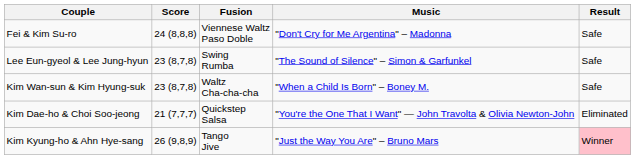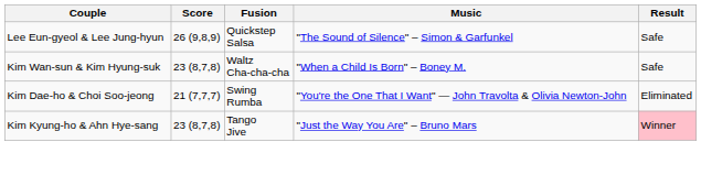 <table class="wikitable" style="width:80%;">
 <tr>
 <th>Couple</th>
 <th>Score</th>
 <th>Fusion</th>
 <th>Music</th>
 <th>Result</th>
 </tr>
 <tr>
-<td>Fei & Kim Su-ro</td>
-<td>24 (8,8,8)</td>
-<td>Viennese Waltz<br>Paso Doble</td>
-<td>"<a href='#'>Don't Cry for Me Argentina</a>" – <a href='#'>Madonna</a></td>
-<td>Safe</td>
-</tr>
-<tr>
 <td>Lee Eun-gyeol & Lee Jung-hyun</td>
-<td>23 (8,7,8)</td>
-<td>Swing<br>Rumba</td>
+<td>26 (9,8,9)</td>
+<td>Quickstep<br>Salsa</td>
 <td>"<a href='#'>The Sound of Silence</a>" – <a href='#'>Simon & Garfunkel</a></td>
 <td>Safe</td>
 </tr>
 <tr>
 <td>Kim Wan-sun & Kim Hyung-suk</td>
 <td>23 (8,7,8)</td>
 <td>Waltz<br>Cha-cha-cha</td>
 <td>"<a href='#'>When a Child Is Born</a>" – <a href='#'>Boney M.</a></td>
 <td>Safe</td>
 </tr>
 <tr>
 <td>Kim Dae-ho & Choi Soo-jeong</td>
 <td>21 (7,7,7)</td>
-<td>Quickstep<br>Salsa</td>
+<td>Swing<br>Rumba</td>
 <td>"<a href='#'>You're the One That I Want</a>" — <a href='#'>John Travolta</a> & <a href='#'>Olivia Newton-John</a></td>
 <td>Eliminated</td>
 </tr>
 <tr>
 <td>Kim Kyung-ho & Ahn Hye-sang</td>
-<td>26 (9,8,9)</td>
+<td>23 (8,7,8)</td>
 <td>Tango<br>Jive</td>
 <td>"<a href='#'>Just the Way You Are</a>" – <a href='#'>Bruno Mars</a></td>
 <td style="background: pink;">Winner</td>
 </tr>
 </table>
